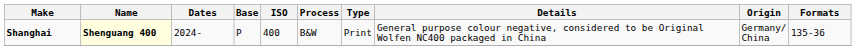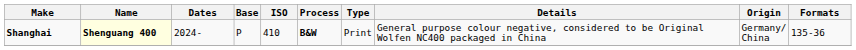 <table class="wikitable">
 <tr>
 <th scope="col" style="width: 100px;">Make</th>
 <th scope="col" style="width: 120px;">Name</th>
 <th scope="col" style="width: 80px;">Dates</th>
 <th scope="col" style="width: 30px;">Base</th>
 <th scope="col" style="width: 45px;">ISO</th>
 <th scope="col" style="width: 40px;">Process</th>
 <th scope="col" style="width: 40px;">Type</th>
 <th scope="col" style="width: 500px;">Details</th>
 <th scope="col" style="width: 60px;">Origin</th>
 <th scope="col" style="width: 80px;">Formats</th>
 </tr>
 <tr>
 <td><strong>Shanghai</strong></td>
 <td style="background: lightyellow;"><strong>Shenguang 400</strong></td>
 <td>2024-</td>
 <td>P</td>
-<td>400</td>
-<td>B&W</td>
+<td>410</td>
+<td><strong>B&W</strong></td>
 <td>Print</td>
 <td>General purpose colour negative, considered to be Original Wolfen NC400 packaged in China </td>
 <td>Germany/ China</td>
 <td>135-36</td>
 </tr>
 <tr>
 </tr>
 </table>
